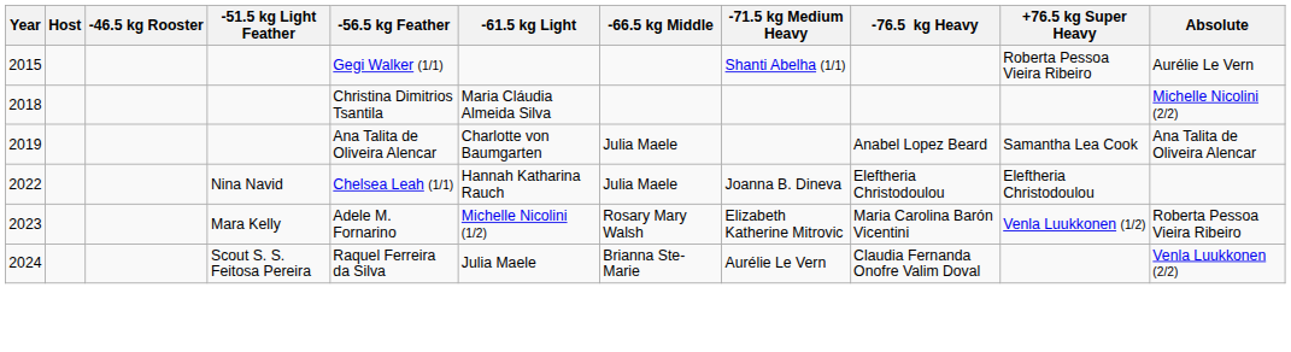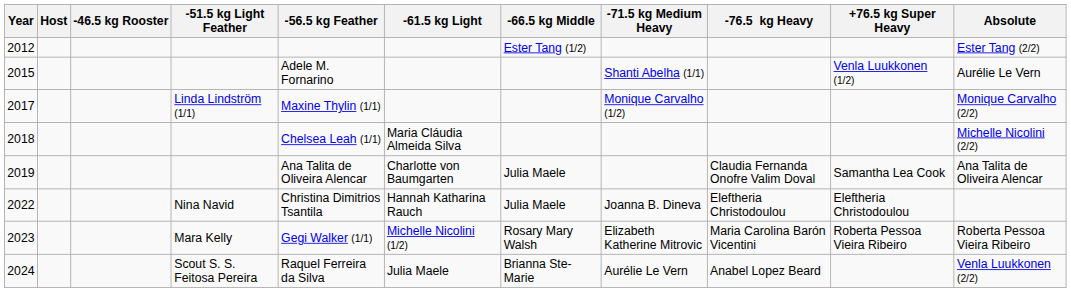 <table class="wikitable sortable" style="font-size: 90%">
 <tr>
 <th>Year</th>
 <th>Host</th>
 <th width=300>-46.5 kg Rooster</th>
 <th width=300>-51.5 kg Light Feather</th>
 <th width=300>-56.5 kg Feather</th>
 <th width=300>-61.5 kg Light</th>
 <th width=300>-66.5 kg Middle</th>
 <th width=300>-71.5 kg Medium Heavy</th>
 <th width=300>-76.5  kg Heavy</th>
 <th width=300>+76.5 kg Super Heavy</th>
 <th width=300>Absolute</th>
 </tr>
 <tr>
+<td>2012</td>
+<td></td>
+<td></td>
+<td></td>
+<td></td>
+<td></td>
+<td> <a href='#'>Ester Tang</a> <small>(1/2)</small></td>
+<td></td>
+<td></td>
+<td></td>
+<td> <a href='#'>Ester Tang</a> <small>(2/2)</small></td>
+</tr>
+<tr>
 <td>2015</td>
 <td></td>
 <td></td>
 <td></td>
-<td> <a href='#'>Gegi Walker</a> <small>(1/1)</small></td>
+<td> Adele M. Fornarino</td>
 <td></td>
 <td></td>
 <td> <a href='#'>Shanti Abelha</a> <small>(1/1)</small></td>
 <td></td>
-<td> Roberta Pessoa Vieira Ribeiro</td>
+<td> <a href='#'>Venla Luukkonen</a> <small>(1/2)</small></td>
 <td> Aurélie Le Vern</td>
+</tr>
+<tr>
+<td>2017</td>
+<td></td>
+<td></td>
+<td> <a href='#'>Linda Lindström</a> <small>(1/1)</small></td>
+<td> <a href='#'>Maxine Thylin</a> <small>(1/1)</small></td>
+<td></td>
+<td></td>
+<td> <a href='#'>Monique Carvalho</a> <small>(1/2)</small></td>
+<td></td>
+<td></td>
+<td> <a href='#'>Monique Carvalho</a> <small>(2/2)</small></td>
 </tr>
 <tr>
 <td>2018</td>
 <td></td>
 <td></td>
 <td></td>
-<td> Christina Dimitrios Tsantila</td>
+<td> <a href='#'>Chelsea Leah</a> <small>(1/1)</small></td>
 <td> Maria Cláudia Almeida Silva</td>
 <td></td>
 <td></td>
 <td></td>
 <td></td>
 <td> <a href='#'>Michelle Nicolini</a> <small>(2/2)</small></td>
 </tr>
 <tr>
 <td>2019  </td>
 <td></td>
 <td></td>
 <td></td>
 <td> Ana Talita de Oliveira Alencar</td>
 <td> Charlotte von Baumgarten</td>
 <td> Julia Maele</td>
 <td></td>
-<td> Anabel Lopez Beard</td>
+<td> Claudia Fernanda Onofre Valim Doval</td>
 <td> Samantha Lea Cook</td>
 <td> Ana Talita de Oliveira Alencar</td>
 </tr>
 <tr>
 <td>2022  </td>
 <td></td>
 <td></td>
 <td> Nina Navid</td>
-<td> <a href='#'>Chelsea Leah</a> <small>(1/1)</small></td>
+<td> Christina Dimitrios Tsantila</td>
 <td> Hannah Katharina Rauch</td>
 <td> Julia Maele</td>
 <td> Joanna B. Dineva</td>
 <td> Eleftheria Christodoulou</td>
 <td> Eleftheria Christodoulou</td>
 </tr>
 <tr>
 <td>2023  </td>
 <td></td>
 <td></td>
 <td> Mara Kelly</td>
-<td> Adele M. Fornarino</td>
+<td> <a href='#'>Gegi Walker</a> <small>(1/1)</small></td>
 <td> <a href='#'>Michelle Nicolini</a> <small>(1/2)</small></td>
 <td> Rosary Mary Walsh</td>
 <td> Elizabeth Katherine Mitrovic</td>
 <td> Maria Carolina Barón Vicentini</td>
-<td> <a href='#'>Venla Luukkonen</a> <small>(1/2)</small></td>
+<td> Roberta Pessoa Vieira Ribeiro</td>
 <td> Roberta Pessoa Vieira Ribeiro</td>
 </tr>
 <tr>
 <td>2024  </td>
 <td></td>
 <td></td>
 <td> Scout S. S. Feitosa Pereira</td>
 <td> Raquel Ferreira da Silva</td>
 <td> Julia Maele</td>
 <td> Brianna Ste-Marie</td>
 <td> Aurélie Le Vern</td>
-<td> Claudia Fernanda Onofre Valim Doval</td>
+<td> Anabel Lopez Beard</td>
 <td></td>
 <td> <a href='#'>Venla Luukkonen</a> <small>(2/2)</small></td>
 </tr>
 </table>
